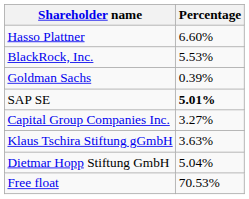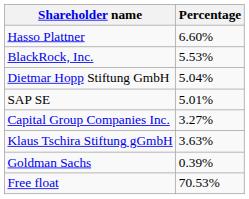 <table class="wikitable">
 <tr>
 <th><a href='#'>Shareholder</a> name</th>
 <th>Percentage</th>
 </tr>
 <tr>
 <td><a href='#'>Hasso Plattner</a></td>
 <td>6.60%</td>
 </tr>
 <tr>
 <td><a href='#'>BlackRock, Inc.</a></td>
 <td>5.53%</td>
 </tr>
 <tr>
-<td><a href='#'>Goldman Sachs</a></td>
-<td>0.39%</td>
+<td><a href='#'>Dietmar Hopp</a> Stiftung GmbH</td>
+<td>5.04%</td>
 </tr>
 <tr>
 <td>SAP SE</td>
-<td><strong>5.01%</strong></td>
+<td>5.01%</td>
 </tr>
 <tr>
 <td><a href='#'>Capital Group Companies Inc.</a></td>
 <td>3.27%</td>
 </tr>
 <tr>
 <td><a href='#'>Klaus Tschira Stiftung gGmbH</a></td>
 <td>3.63%</td>
 </tr>
 <tr>
-<td><a href='#'>Dietmar Hopp</a> Stiftung GmbH</td>
-<td>5.04%</td>
+<td><a href='#'>Goldman Sachs</a></td>
+<td>0.39%</td>
 </tr>
 <tr>
 <td><a href='#'>Free float</a></td>
 <td>70.53%</td>
 </tr>
 </table>
